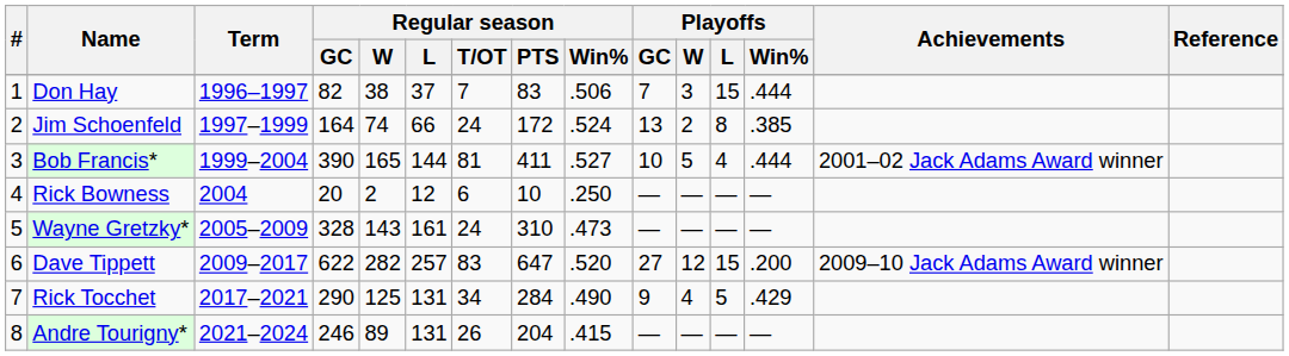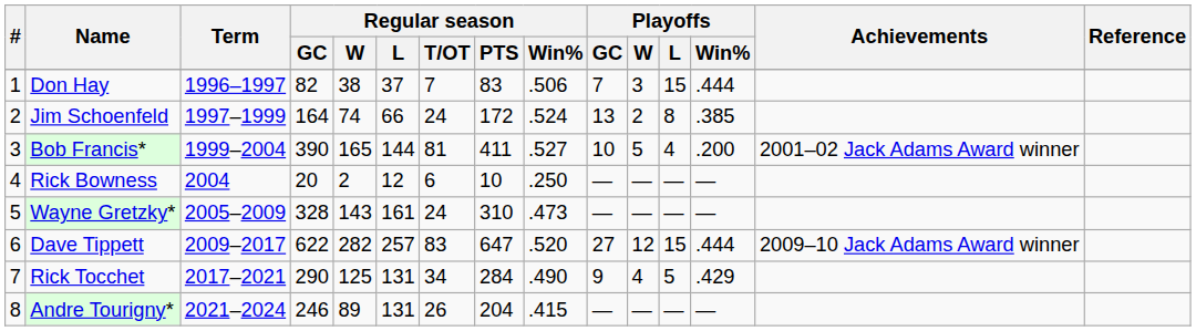 <table class="wikitable">
 <tr>
 <th rowspan="2">#</th>
 <th rowspan="2">Name</th>
 <th rowspan="2">Term</th>
 <th colspan="6">Regular season</th>
 <th colspan="4">Playoffs</th>
 <th rowspan="2">Achievements</th>
 <th rowspan="2">Reference</th>
 </tr>
 <tr>
 <th>GC</th>
 <th>W</th>
 <th>L</th>
 <th>T/OT</th>
 <th>PTS</th>
 <th>Win%</th>
 <th>GC</th>
 <th>W</th>
 <th>L</th>
 <th>Win%</th>
 </tr>
 <tr>
 </tr>
 <tr>
 <td align=center>1</td>
 <td><a href='#'>Don Hay</a></td>
 <td><a href='#'>1996–1997</a></td>
 <td>82</td>
 <td>38</td>
 <td>37</td>
 <td>7</td>
 <td>83</td>
 <td>.506</td>
 <td>7</td>
 <td>3</td>
 <td>15</td>
 <td>.444</td>
 <td></td>
 <td align=center></td>
 </tr>
 <tr>
 <td align=center>2</td>
 <td><a href='#'>Jim Schoenfeld</a></td>
 <td><a href='#'>1997</a>–<a href='#'>1999</a></td>
 <td>164</td>
 <td>74</td>
 <td>66</td>
 <td>24</td>
 <td>172</td>
 <td>.524</td>
 <td>13</td>
 <td>2</td>
 <td>8</td>
 <td>.385</td>
 <td></td>
 <td align=center></td>
 </tr>
 <tr>
 <td align=center>3</td>
 <td style="background-color:#ddffdd"><a href='#'>Bob Francis</a>*</td>
 <td><a href='#'>1999</a>–<a href='#'>2004</a></td>
 <td>390</td>
 <td>165</td>
 <td>144</td>
 <td>81</td>
 <td>411</td>
 <td>.527</td>
 <td>10</td>
 <td>5</td>
 <td>4</td>
-<td>.444</td>
+<td>.200</td>
 <td>2001–02 <a href='#'>Jack Adams Award</a> winner</td>
 <td align=center></td>
 </tr>
 <tr>
 <td align=center>4</td>
 <td><a href='#'>Rick Bowness</a></td>
 <td><a href='#'>2004</a></td>
 <td>20</td>
 <td>2</td>
 <td>12</td>
 <td>6</td>
 <td>10</td>
 <td>.250</td>
 <td>—</td>
 <td>—</td>
 <td>—</td>
 <td>—</td>
 <td></td>
 <td align=center></td>
 </tr>
 <tr>
 <td align=center>5</td>
 <td style="background-color:#ddffdd"><a href='#'>Wayne Gretzky</a>*</td>
 <td><a href='#'>2005</a>–<a href='#'>2009</a></td>
 <td>328</td>
 <td>143</td>
 <td>161</td>
 <td>24</td>
 <td>310</td>
 <td>.473</td>
 <td>—</td>
 <td>—</td>
 <td>—</td>
 <td>—</td>
 <td></td>
 <td align=center></td>
 </tr>
 <tr>
 <td align=center>6</td>
 <td><a href='#'>Dave Tippett</a></td>
 <td><a href='#'>2009</a>–<a href='#'>2017</a></td>
 <td>622</td>
 <td>282</td>
 <td>257</td>
 <td>83</td>
 <td>647</td>
 <td>.520</td>
 <td>27</td>
 <td>12</td>
 <td>15</td>
-<td>.200</td>
+<td>.444</td>
 <td>2009–10 <a href='#'>Jack Adams Award</a> winner</td>
 <td align=center></td>
 </tr>
 <tr>
 <td align=center>7</td>
 <td><a href='#'>Rick Tocchet</a></td>
 <td><a href='#'>2017</a>–<a href='#'>2021</a></td>
 <td>290</td>
 <td>125</td>
 <td>131</td>
 <td>34</td>
 <td>284</td>
 <td>.490</td>
 <td>9</td>
 <td>4</td>
 <td>5</td>
 <td>.429</td>
 <td></td>
 <td align=center></td>
 </tr>
 <tr>
 <td align=center>8</td>
 <td style="background-color:#ddffdd"><a href='#'>Andre Tourigny</a>*</td>
 <td><a href='#'>2021</a>–<a href='#'>2024</a></td>
 <td>246</td>
 <td>89</td>
 <td>131</td>
 <td>26</td>
 <td>204</td>
 <td>.415</td>
 <td>—</td>
 <td>—</td>
 <td>—</td>
 <td>—</td>
 <td></td>
 <td align=center></td>
 </tr>
 </table>
